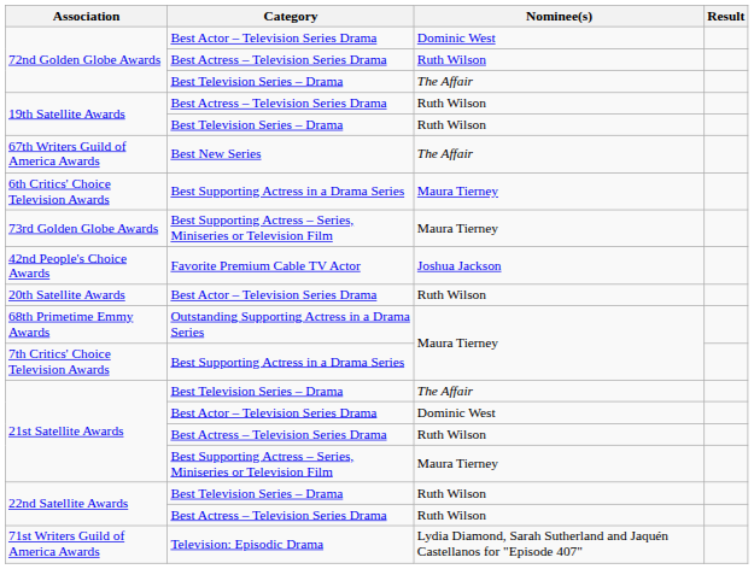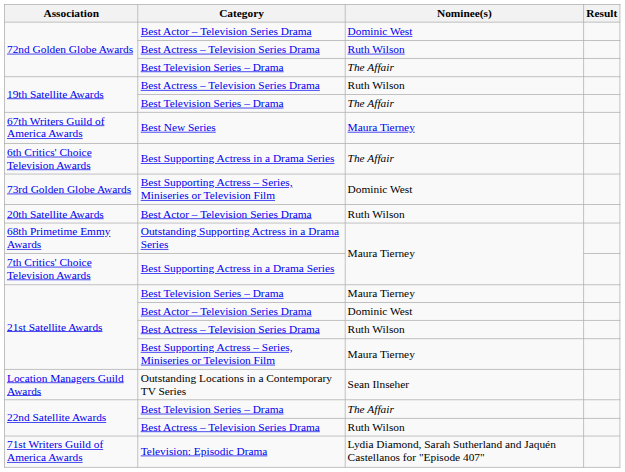 <table class="wikitable sortable">
 <tr>
 <th>Association</th>
 <th>Category</th>
 <th>Nominee(s)</th>
 <th>Result</th>
 </tr>
 <tr>
 <td rowspan="3"><a href='#'>72nd Golden Globe Awards</a></td>
 <td><a href='#'>Best Actor – Television Series Drama</a></td>
 <td><a href='#'>Dominic West</a></td>
 <td></td>
 </tr>
 <tr>
 <td><a href='#'>Best Actress – Television Series Drama</a></td>
 <td><a href='#'>Ruth Wilson</a></td>
 <td></td>
 </tr>
 <tr>
 <td><a href='#'>Best Television Series – Drama</a></td>
 <td><em>The Affair</em></td>
 <td></td>
 </tr>
 <tr>
 <td rowspan="2"><a href='#'>19th Satellite Awards</a></td>
 <td><a href='#'>Best Actress – Television Series Drama</a></td>
 <td>Ruth Wilson</td>
 <td></td>
 </tr>
 <tr>
 <td><a href='#'>Best Television Series – Drama</a></td>
-<td>Ruth Wilson</td>
+<td><em>The Affair</em></td>
 <td></td>
 </tr>
 <tr>
 <td><a href='#'>67th Writers Guild of America Awards</a></td>
 <td><a href='#'>Best New Series</a></td>
-<td><em>The Affair</em></td>
+<td><a href='#'>Maura Tierney</a></td>
 <td></td>
 </tr>
 <tr>
 <td><a href='#'>6th Critics' Choice Television Awards</a></td>
 <td><a href='#'>Best Supporting Actress in a Drama Series</a></td>
-<td><a href='#'>Maura Tierney</a></td>
+<td><em>The Affair</em></td>
 <td></td>
 </tr>
 <tr>
 <td><a href='#'>73rd Golden Globe Awards</a></td>
 <td><a href='#'>Best Supporting Actress – Series, Miniseries or Television Film</a></td>
-<td>Maura Tierney</td>
-<td></td>
-</tr>
-<tr>
-<td><a href='#'>42nd People's Choice Awards</a></td>
-<td><a href='#'>Favorite Premium Cable TV Actor</a></td>
-<td><a href='#'>Joshua Jackson</a></td>
+<td>Dominic West</td>
 <td></td>
 </tr>
 <tr>
 <td><a href='#'>20th Satellite Awards</a></td>
 <td><a href='#'>Best Actor – Television Series Drama</a></td>
 <td>Ruth Wilson</td>
 <td></td>
 </tr>
 <tr>
 <td><a href='#'>68th Primetime Emmy Awards</a></td>
 <td><a href='#'>Outstanding Supporting Actress in a Drama Series</a></td>
 <td rowspan="2">Maura Tierney</td>
 <td></td>
 </tr>
 <tr>
 <td><a href='#'>7th Critics' Choice Television Awards</a></td>
 <td><a href='#'>Best Supporting Actress in a Drama Series</a></td>
 <td></td>
 </tr>
 <tr>
 <td rowspan="4"><a href='#'>21st Satellite Awards</a></td>
 <td><a href='#'>Best Television Series – Drama</a></td>
-<td><em>The Affair</em></td>
+<td>Maura Tierney</td>
 <td></td>
 </tr>
 <tr>
 <td><a href='#'>Best Actor – Television Series Drama</a></td>
 <td>Dominic West</td>
 <td></td>
 </tr>
 <tr>
 <td><a href='#'>Best Actress – Television Series Drama</a></td>
 <td>Ruth Wilson</td>
 <td></td>
 </tr>
 <tr>
 <td><a href='#'>Best Supporting Actress – Series, Miniseries or Television Film</a></td>
 <td>Maura Tierney</td>
 <td></td>
 </tr>
 <tr>
+<td><a href='#'>Location Managers Guild Awards</a></td>
+<td>Outstanding Locations in a Contemporary TV Series</td>
+<td>Sean Ilnseher</td>
+<td></td>
+</tr>
+<tr>
 <td rowspan="2"><a href='#'>22nd Satellite Awards</a></td>
 <td><a href='#'>Best Television Series – Drama</a></td>
-<td>Ruth Wilson</td>
+<td><em>The Affair</em></td>
 <td></td>
 </tr>
 <tr>
 <td><a href='#'>Best Actress – Television Series Drama</a></td>
 <td>Ruth Wilson</td>
 <td></td>
 </tr>
 <tr>
 <td><a href='#'>71st Writers Guild of America Awards</a></td>
 <td><a href='#'>Television: Episodic Drama</a></td>
 <td>Lydia Diamond, Sarah Sutherland and Jaquén Castellanos for "Episode 407"</td>
 <td></td>
 </tr>
 </table>
